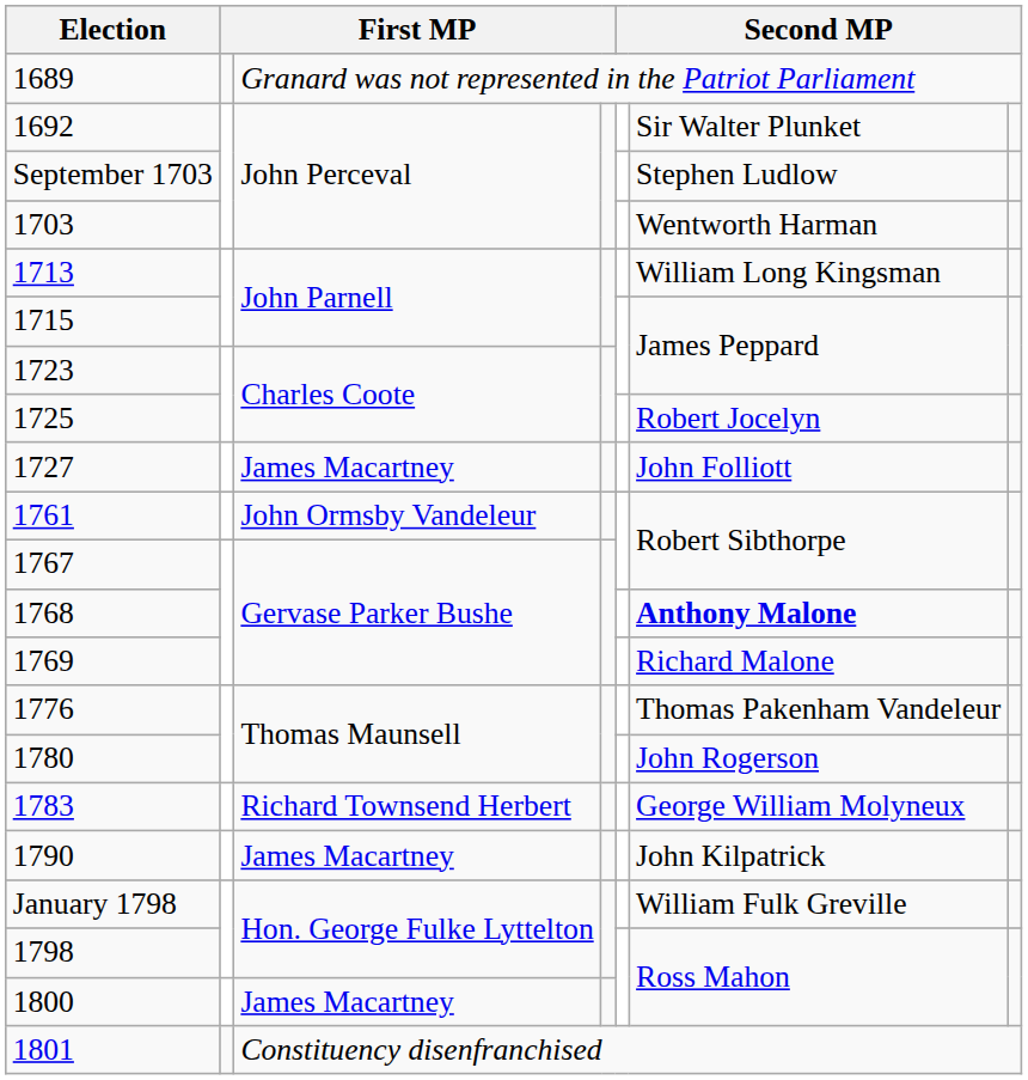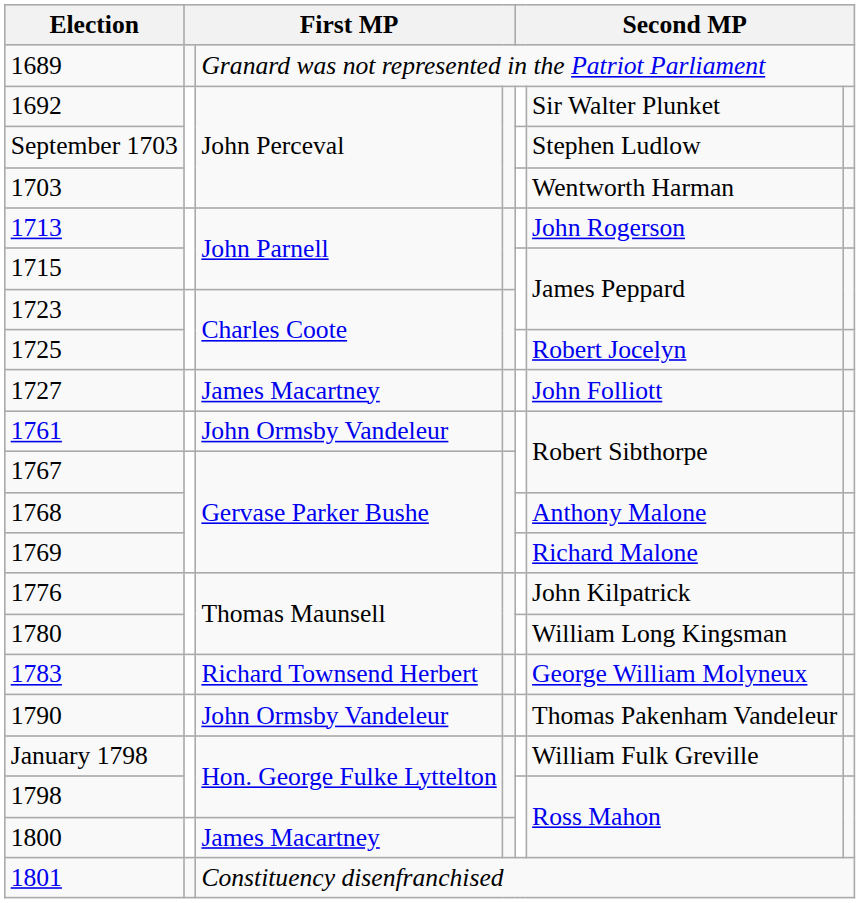 <table class="wikitable">
 <tr>
 <th>Election</th>
 <th colspan=3>First MP</th>
 <th colspan=3>Second MP</th>
 </tr>
 <tr>
 <td>1689</td>
 <td></td>
 <td colspan="5"><em>Granard was not represented in the <a href='#'>Patriot Parliament</a></em></td>
 </tr>
 <tr>
 <td>1692</td>
 <td rowspan="3" style="background-color: white"></td>
 <td rowspan="3">John Perceval</td>
 <td rowspan="3"></td>
 <td style="background-color: white"></td>
 <td>Sir Walter Plunket</td>
 <td></td>
 </tr>
 <tr>
 <td>September 1703</td>
 <td style="background-color: white"></td>
 <td>Stephen Ludlow</td>
 <td></td>
 </tr>
 <tr>
 <td>1703</td>
 <td style="background-color: white"></td>
 <td>Wentworth Harman</td>
 <td></td>
 </tr>
 <tr>
 <td><a href='#'>1713</a></td>
 <td rowspan="2" style="background-color: white"></td>
 <td rowspan="2"><a href='#'>John Parnell</a></td>
 <td rowspan="2"></td>
 <td style="background-color: white"></td>
-<td>William Long Kingsman</td>
+<td><a href='#'>John Rogerson</a></td>
 <td></td>
 </tr>
 <tr>
 <td>1715</td>
 <td rowspan="2" style="background-color: white"></td>
 <td rowspan="2">James Peppard</td>
 <td rowspan="2"></td>
 </tr>
 <tr>
 <td>1723</td>
 <td rowspan="2" style="background-color: white"></td>
 <td rowspan="2"><a href='#'>Charles Coote</a></td>
 <td rowspan="2"></td>
 </tr>
 <tr>
 <td>1725</td>
 <td style="background-color: white"></td>
 <td><a href='#'>Robert Jocelyn</a></td>
 <td></td>
 </tr>
 <tr>
 <td>1727</td>
 <td style="background-color: white"></td>
 <td><a href='#'>James Macartney</a></td>
 <td></td>
 <td style="background-color: white"></td>
 <td><a href='#'>John Folliott</a></td>
 <td></td>
 </tr>
 <tr>
 <td><a href='#'>1761</a></td>
 <td style="background-color: white"></td>
 <td><a href='#'>John Ormsby Vandeleur</a></td>
 <td></td>
 <td rowspan="2" style="background-color: white"></td>
 <td rowspan="2">Robert Sibthorpe</td>
 <td rowspan="2"></td>
 </tr>
 <tr>
 <td>1767</td>
 <td rowspan="3" style="background-color: white"></td>
 <td rowspan="3"><a href='#'>Gervase Parker Bushe</a></td>
 <td rowspan="3"></td>
 </tr>
 <tr>
 <td>1768</td>
 <td style="background-color: white"></td>
-<td><strong><a href='#'>Anthony Malone</a></strong></td>
+<td><a href='#'>Anthony Malone</a></td>
 <td></td>
 </tr>
 <tr>
 <td>1769</td>
 <td style="background-color: white"></td>
 <td><a href='#'>Richard Malone</a></td>
 <td></td>
 </tr>
 <tr>
 <td>1776</td>
 <td rowspan="2" style="background-color: white"></td>
 <td rowspan="2">Thomas Maunsell</td>
 <td rowspan="2"></td>
 <td style="background-color: white"></td>
-<td>Thomas Pakenham Vandeleur</td>
+<td>John Kilpatrick</td>
 <td></td>
 </tr>
 <tr>
 <td>1780</td>
 <td style="background-color: white"></td>
-<td><a href='#'>John Rogerson</a></td>
+<td>William Long Kingsman</td>
 <td></td>
 </tr>
 <tr>
 <td><a href='#'>1783</a></td>
 <td style="background-color: white"></td>
 <td><a href='#'>Richard Townsend Herbert</a></td>
 <td></td>
 <td style="background-color: white"></td>
 <td><a href='#'>George William Molyneux</a></td>
 <td></td>
 </tr>
 <tr>
 <td>1790</td>
 <td style="background-color: white"></td>
-<td><a href='#'>James Macartney</a></td>
+<td><a href='#'>John Ormsby Vandeleur</a></td>
 <td></td>
 <td style="background-color: white"></td>
-<td>John Kilpatrick</td>
+<td>Thomas Pakenham Vandeleur</td>
 <td></td>
 </tr>
 <tr>
 <td>January 1798</td>
 <td rowspan="2" style="background-color: white"></td>
 <td rowspan="2"><a href='#'>Hon. George Fulke Lyttelton</a></td>
 <td rowspan="2"></td>
 <td style="background-color: white"></td>
 <td>William Fulk Greville</td>
 <td></td>
 </tr>
 <tr>
 <td>1798</td>
 <td rowspan="2" style="background-color: white"></td>
 <td rowspan="2"><a href='#'>Ross Mahon</a></td>
 <td rowspan="2"></td>
 </tr>
 <tr>
 <td>1800</td>
 <td style="background-color: white"></td>
 <td><a href='#'>James Macartney</a></td>
 <td></td>
 </tr>
 <tr>
 <td><a href='#'>1801</a></td>
 <td></td>
 <td colspan="5"><em>Constituency disenfranchised</em></td>
 </tr>
 </table>
